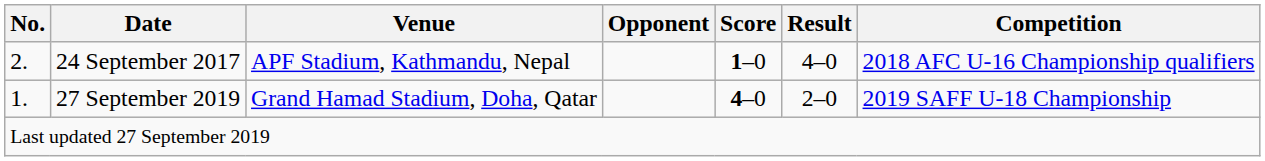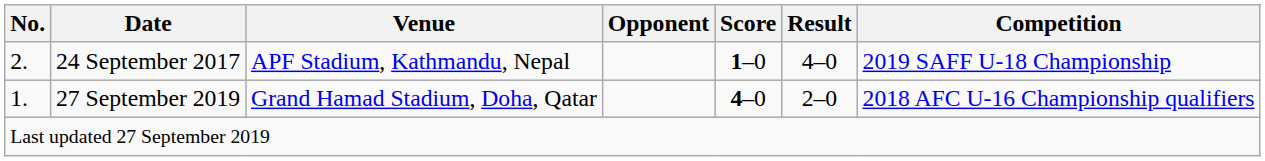 <table class="wikitable" style="font-size:100%;">
 <tr>
 <th>No.</th>
 <th>Date</th>
 <th>Venue</th>
 <th>Opponent</th>
 <th>Score</th>
 <th>Result</th>
 <th>Competition</th>
 </tr>
 <tr>
 <td>2.</td>
 <td>24 September 2017</td>
 <td><a href='#'>APF Stadium</a>, <a href='#'>Kathmandu</a>, Nepal</td>
 <td></td>
 <td align=center><strong>1</strong>–0</td>
 <td align=center>4–0</td>
-<td><a href='#'>2018 AFC U-16 Championship qualifiers</a></td>
+<td><a href='#'>2019 SAFF U-18 Championship</a></td>
 </tr>
 <tr>
 <td>1.</td>
 <td>27 September 2019</td>
 <td><a href='#'>Grand Hamad Stadium</a>, <a href='#'>Doha</a>, Qatar</td>
 <td></td>
 <td align=center><strong>4</strong>–0</td>
 <td align=center>2–0</td>
-<td><a href='#'>2019 SAFF U-18 Championship</a></td>
+<td><a href='#'>2018 AFC U-16 Championship qualifiers</a></td>
 </tr>
 <tr>
 <td colspan="8"><small>Last updated 27 September 2019</small></td>
 </tr>
 </table>
